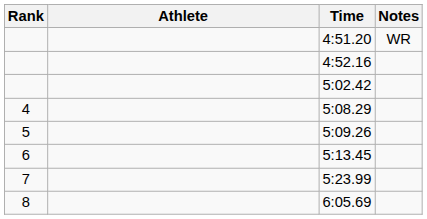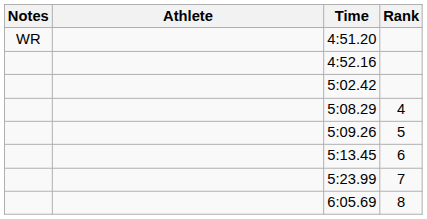 <table class="wikitable" style="text-align:center">
 <tr>
-<th>Rank</th>
+<th>Notes</th>
 <th Style="width:18em">Athlete</th>
 <th>Time</th>
-<th>Notes</th>
+<th>Rank</th>
 </tr>
 <tr>
-<td></td>
+<td>WR</td>
 <td style="text-align:left"></td>
 <td>4:51.20</td>
-<td>WR</td>
+<td></td>
 </tr>
 <tr>
 <td></td>
 <td style="text-align:left"></td>
 <td>4:52.16</td>
 <td></td>
 </tr>
 <tr>
 <td></td>
 <td style="text-align:left"></td>
 <td>5:02.42</td>
 <td></td>
 </tr>
 <tr>
-<td>4</td>
+<td></td>
 <td style="text-align:left"></td>
 <td>5:08.29</td>
-<td></td>
+<td>4</td>
 </tr>
 <tr>
-<td>5</td>
+<td></td>
 <td style="text-align:left"></td>
 <td>5:09.26</td>
-<td></td>
+<td>5</td>
 </tr>
 <tr>
-<td>6</td>
+<td></td>
 <td style="text-align:left"></td>
 <td>5:13.45</td>
-<td></td>
+<td>6</td>
 </tr>
 <tr>
-<td>7</td>
+<td></td>
 <td style="text-align:left"></td>
 <td>5:23.99</td>
-<td></td>
+<td>7</td>
 </tr>
 <tr>
-<td>8</td>
+<td></td>
 <td style="text-align:left"></td>
 <td>6:05.69</td>
-<td></td>
+<td>8</td>
 </tr>
 </table>
